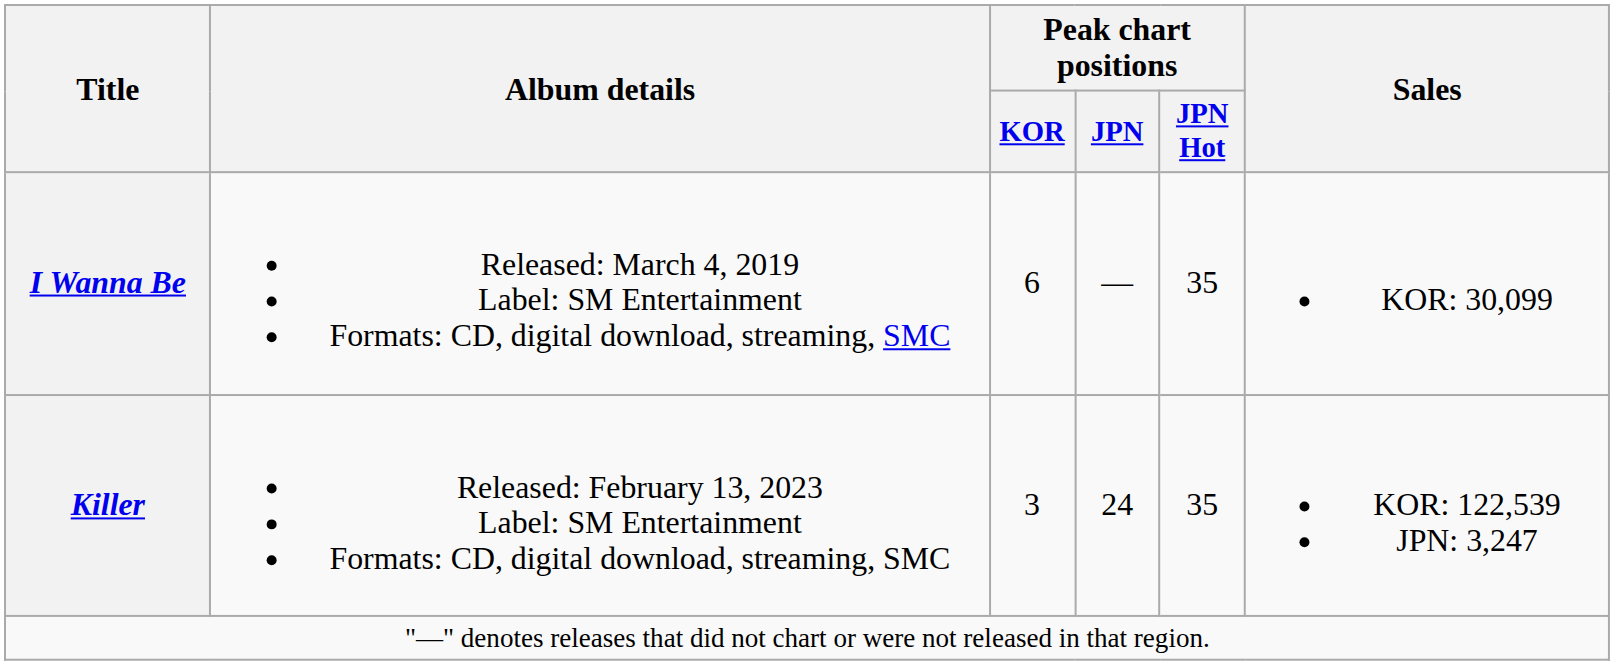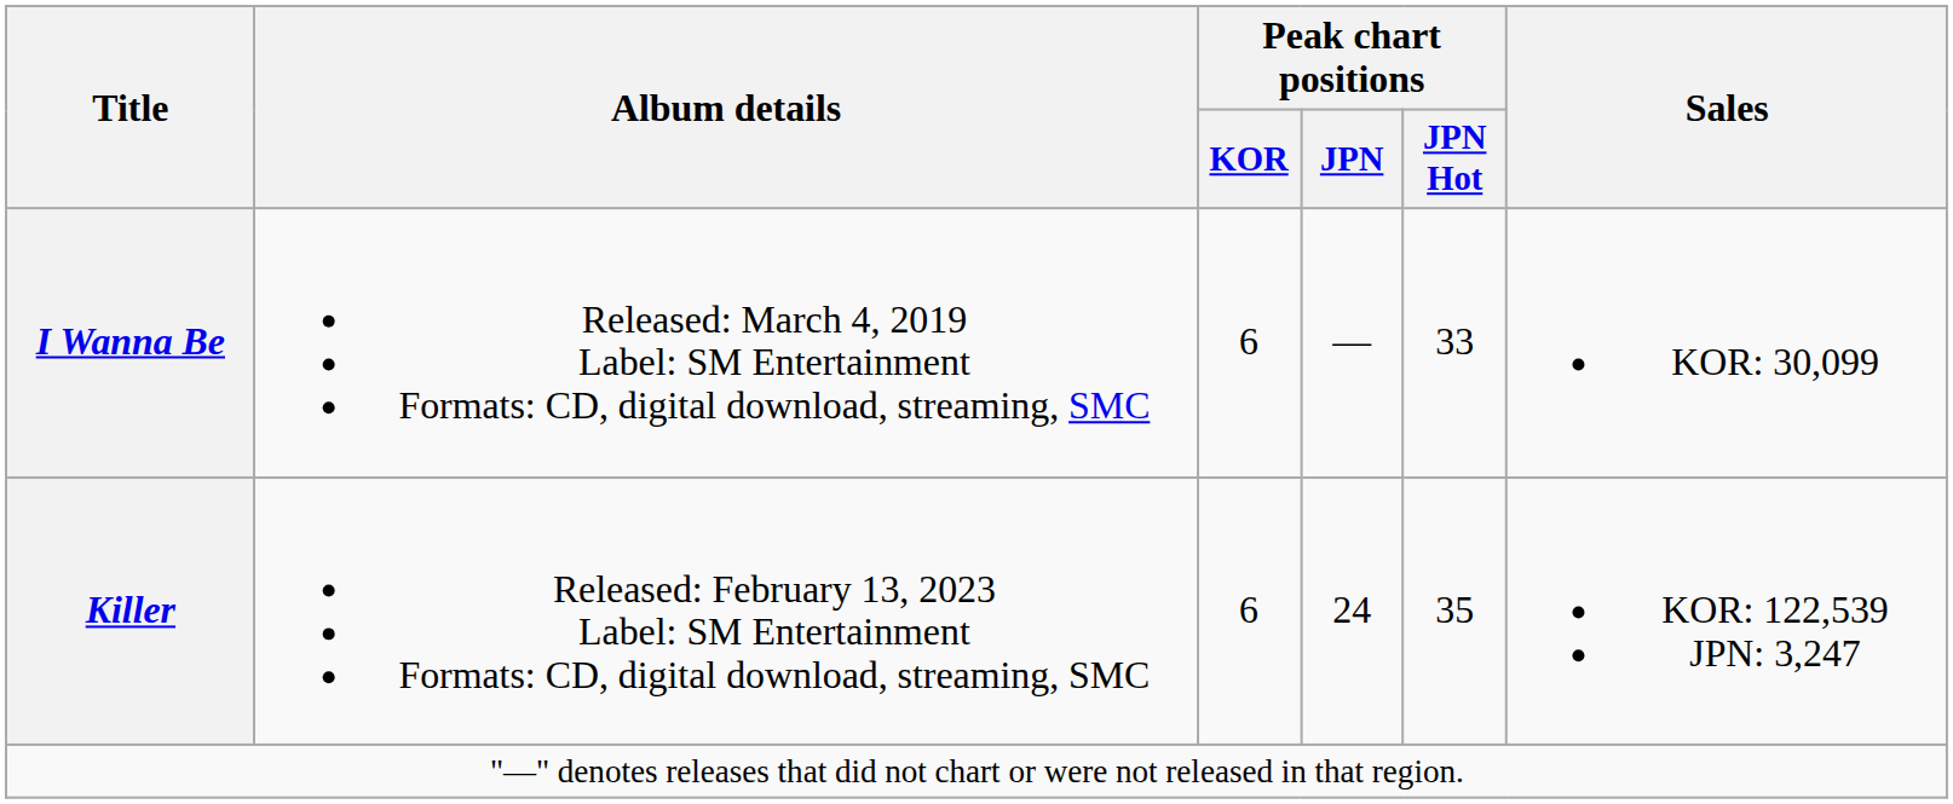 <table class="wikitable plainrowheaders" style="text-align:center;">
 <tr>
 <th scope="col" rowspan="2" style="width:6em;">Title</th>
 <th scope="col" rowspan="2" style="width:24em;">Album details</th>
 <th scope="col" colspan="3">Peak chart positions</th>
 <th scope="col" rowspan="2" style="width:11em;">Sales</th>
 </tr>
 <tr>
 <th style="width:2.5em; font-size:90%"><a href='#'>KOR</a><br></th>
 <th style="width:2.5em; font-size:90%"><a href='#'>JPN</a><br></th>
 <th style="width:2.5em; font-size:90%"><a href='#'>JPN<br>Hot</a><br></th>
 </tr>
 <tr>
 <th scope="row"><em><a href='#'>I Wanna Be</a></em></th>
 <td><br><ul><li>Released: March 4, 2019</li><li>Label: SM Entertainment</li><li>Formats: CD, digital download, streaming, <a href='#'>SMC</a></li></ul></td>
 <td>6</td>
 <td>—</td>
-<td>35</td>
+<td>33</td>
 <td><br><ul><li>KOR: 30,099</li></ul></td>
 </tr>
 <tr>
 <th scope="row"><em><a href='#'>Killer</a></em></th>
 <td><br><ul><li>Released: February 13, 2023</li><li>Label: SM Entertainment</li><li>Formats: CD, digital download, streaming, SMC</li></ul></td>
-<td>3</td>
+<td>6</td>
 <td>24</td>
 <td>35</td>
 <td><br><ul><li>KOR: 122,539</li><li>JPN: 3,247 </li></ul></td>
 </tr>
 <tr>
 <td colspan="6" style="text-align:center; font-size:85%">"—" denotes releases that did not chart or were not released in that region.</td>
 </tr>
 </table>
